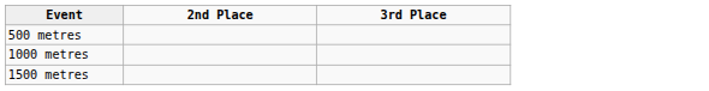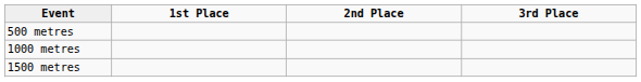 <table class="wikitable">
 <tr align=center>
 <td width=120 bgcolor=efefef><strong>Event</strong></td>
+<td colspan=1 width=200><strong>1st Place</strong></td>
 <td colspan=1 width=200><strong>2nd Place</strong></td>
 <td colspan=1 width=200><strong>3rd Place</strong></td>
 </tr>
 <tr>
 <td>500 metres<br></td>
 <td></td>
 <td></td>
+<td></td>
 </tr>
 <tr>
 <td>1000 metres<br></td>
+<td></td>
 <td></td>
 <td></td>
 </tr>
 <tr>
 <td>1500 metres<br></td>
 <td></td>
 <td></td>
+<td></td>
 </tr>
 </table>
